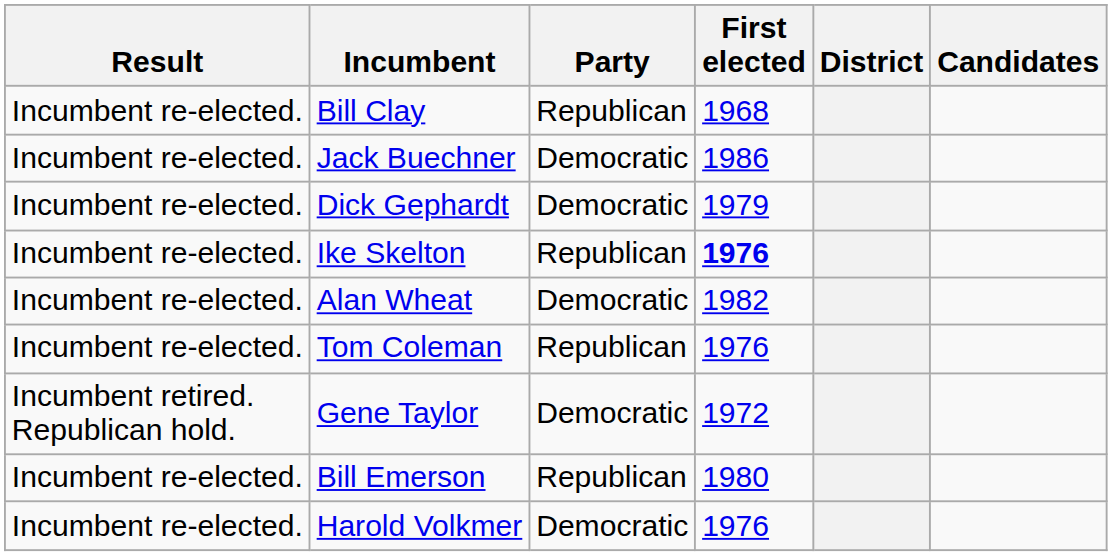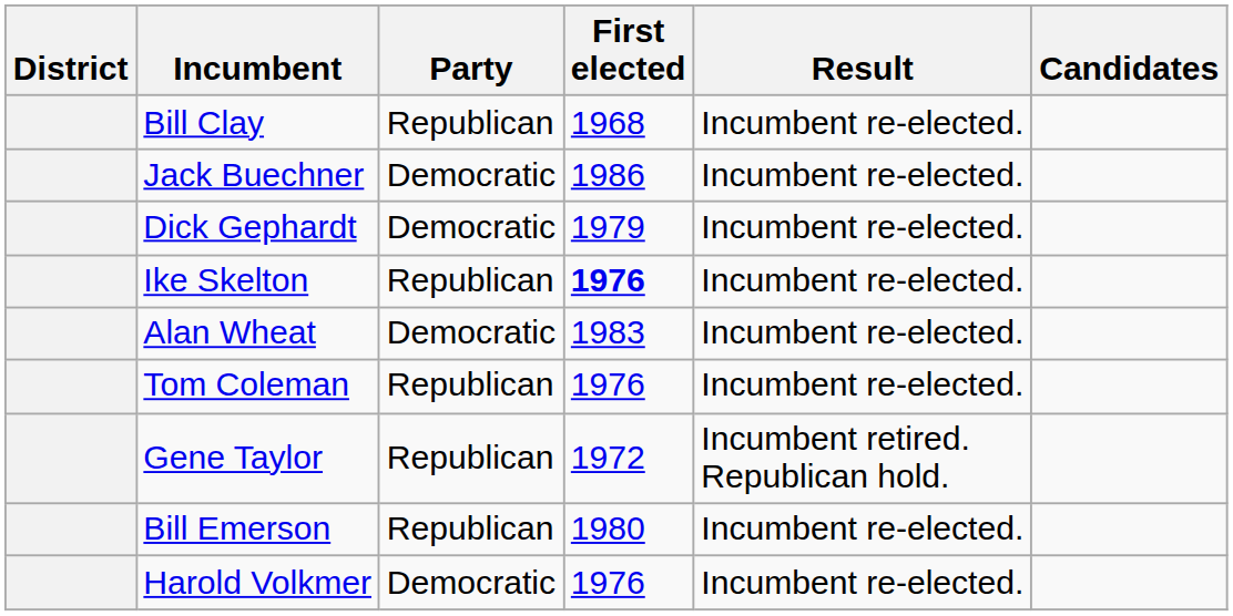 <table class=wikitable>
 <tr valign=bottom>
-<th>Result</th>
+<th>District</th>
 <th>Incumbent</th>
 <th>Party</th>
 <th>First<br>elected</th>
-<th>District</th>
+<th>Result</th>
 <th>Candidates</th>
 </tr>
 <tr>
-<td>Incumbent re-elected.</td>
+<th></th>
 <td><a href='#'>Bill Clay</a></td>
 <td>Republican</td>
 <td><a href='#'>1968</a></td>
-<th></th>
+<td>Incumbent re-elected.</td>
 <td nowrap></td>
 </tr>
 <tr>
-<td>Incumbent re-elected.</td>
+<th></th>
 <td><a href='#'>Jack Buechner</a></td>
 <td>Democratic</td>
 <td><a href='#'>1986</a></td>
-<th></th>
+<td>Incumbent re-elected.</td>
 <td nowrap></td>
 </tr>
 <tr>
-<td>Incumbent re-elected.</td>
+<th></th>
 <td><a href='#'>Dick Gephardt</a></td>
 <td>Democratic</td>
 <td><a href='#'>1979</a></td>
-<th></th>
+<td>Incumbent re-elected.</td>
 <td nowrap></td>
 </tr>
 <tr>
-<td>Incumbent re-elected.</td>
+<th></th>
 <td><a href='#'>Ike Skelton</a></td>
 <td>Republican</td>
 <td><strong><a href='#'>1976</a></strong></td>
-<th></th>
+<td>Incumbent re-elected.</td>
 <td nowrap></td>
 </tr>
 <tr>
-<td>Incumbent re-elected.</td>
+<th></th>
 <td><a href='#'>Alan Wheat</a></td>
 <td>Democratic</td>
-<td><a href='#'>1982</a></td>
-<th></th>
+<td><a href='#'>1983</a></td>
+<td>Incumbent re-elected.</td>
 <td nowrap></td>
 </tr>
 <tr>
-<td>Incumbent re-elected.</td>
+<th></th>
 <td><a href='#'>Tom Coleman</a></td>
 <td>Republican</td>
 <td><a href='#'>1976</a></td>
-<th></th>
+<td>Incumbent re-elected.</td>
 <td nowrap></td>
 </tr>
 <tr>
+<th></th>
+<td><a href='#'>Gene Taylor</a></td>
+<td>Republican</td>
+<td><a href='#'>1972</a></td>
 <td>Incumbent retired.<br>Republican hold.</td>
-<td><a href='#'>Gene Taylor</a></td>
-<td>Democratic</td>
-<td><a href='#'>1972</a></td>
-<th></th>
 <td nowrap></td>
 </tr>
 <tr>
-<td>Incumbent re-elected.</td>
+<th></th>
 <td><a href='#'>Bill Emerson</a></td>
 <td>Republican</td>
 <td><a href='#'>1980</a></td>
-<th></th>
+<td>Incumbent re-elected.</td>
 <td nowrap></td>
 </tr>
 <tr>
-<td>Incumbent re-elected.</td>
+<th></th>
 <td><a href='#'>Harold Volkmer</a></td>
 <td>Democratic</td>
 <td><a href='#'>1976</a></td>
-<th></th>
+<td>Incumbent re-elected.</td>
 <td nowrap></td>
 </tr>
 </table>
